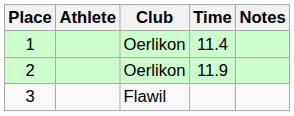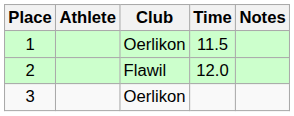 <table class="wikitable sortable">
 <tr>
 <th>Place</th>
 <th>Athlete</th>
 <th>Club</th>
 <th>Time</th>
 <th>Notes</th>
 </tr>
 <tr style="background:#cfc;">
 <td align=center>1</td>
 <td></td>
 <td>Oerlikon</td>
-<td align=center>11.4</td>
+<td align=center>11.5</td>
 <td align=center></td>
 </tr>
 <tr style="background:#cfc;">
 <td align=center>2</td>
 <td></td>
-<td>Oerlikon</td>
-<td align=center>11.9</td>
+<td>Flawil</td>
+<td align=center>12.0</td>
 <td align=center></td>
 </tr>
 <tr>
 <td align=center>3</td>
 <td></td>
-<td>Flawil</td>
+<td>Oerlikon</td>
 <td></td>
 <td></td>
 </tr>
 </table>
